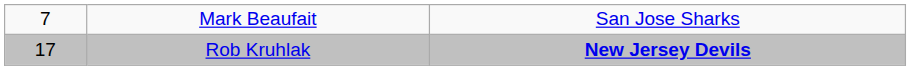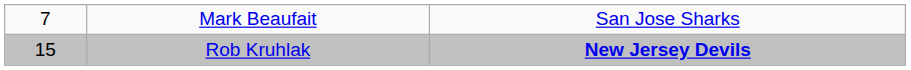 <table class="wikitable" width="60%">
 <tr align="center" bgcolor="">
 <td>7</td>
 <td><a href='#'>Mark Beaufait</a></td>
 <td><a href='#'>San Jose Sharks</a></td>
 </tr>
 <tr align="center" bgcolor="C0C0C0">
-<td>17</td>
+<td>15</td>
 <td><a href='#'>Rob Kruhlak</a></td>
 <td><strong><a href='#'>New Jersey Devils</a></strong></td>
 </tr>
 </table>
